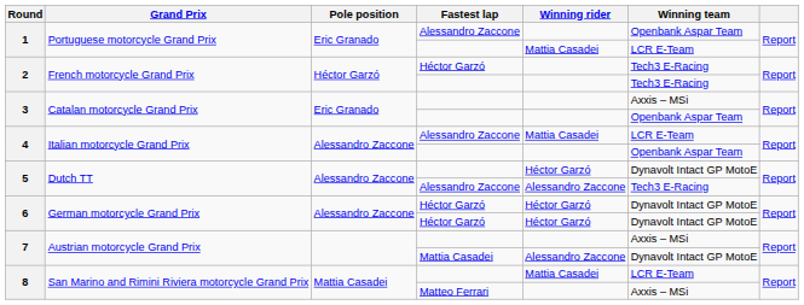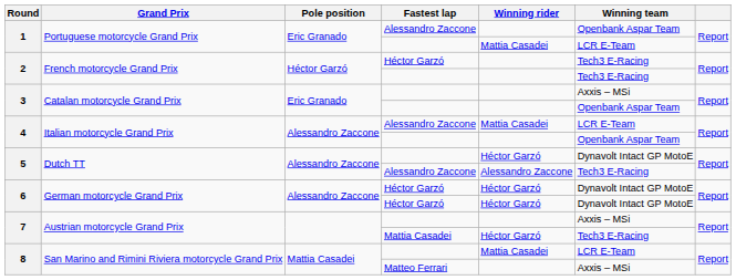 <table class="wikitable sortable" style="font-size: 85%">
 <tr>
 <th>Round</th>
 <th><a href='#'>Grand Prix</a></th>
 <th>Pole position</th>
 <th>Fastest lap</th>
 <th><a href='#'>Winning rider</a></th>
 <th>Winning team</th>
 <th class="unsortable"></th>
 </tr>
 <tr>
 <th rowspan="2">1</th>
 <td rowspan=2> <a href='#'>Portuguese motorcycle Grand Prix</a></td>
 <td rowspan=2 data-sort-value="gra"> <a href='#'>Eric Granado</a></td>
 <td data-sort-value="zac" nowrap> <a href='#'>Alessandro Zaccone</a></td>
 <td data-sort-value="spi"> </td>
 <td data-sort-value="ope"> <a href='#'>Openbank Aspar Team</a></td>
 <td rowspan=2><a href='#'>Report</a></td>
 </tr>
 <tr>
 <td data-sort-value="gut"> </td>
 <td data-sort-value="cas"> <a href='#'>Mattia Casadei</a></td>
 <td data-sort-value="lcr"> <a href='#'>LCR E-Team</a></td>
 </tr>
 <tr>
 <th rowspan="2">2</th>
 <td rowspan=2> <a href='#'>French motorcycle Grand Prix</a></td>
 <td rowspan=2 data-sort-value="gar"> <a href='#'>Héctor Garzó</a></td>
 <td data-sort-value="gar"> <a href='#'>Héctor Garzó</a></td>
 <td data-sort-value="spi"> </td>
 <td data-sort-value="tec"> <a href='#'>Tech3 E-Racing</a></td>
 <td rowspan=2><a href='#'>Report</a></td>
 </tr>
 <tr>
 <td data-sort-value="spi"> </td>
 <td data-sort-value="spi"> </td>
 <td data-sort-value="tec" nowrap> <a href='#'>Tech3 E-Racing</a></td>
 </tr>
 <tr>
 <th rowspan="2">3</th>
 <td rowspan=2> <a href='#'>Catalan motorcycle Grand Prix</a></td>
 <td rowspan=2 data-sort-value="gra"> <a href='#'>Eric Granado</a></td>
 <td data-sort-value="gut"> </td>
 <td data-sort-value="gut"> </td>
 <td data-sort-value="axx"> Axxis – MSi</td>
 <td rowspan=2><a href='#'>Report</a></td>
 </tr>
 <tr>
 <td data-sort-value="gut"> </td>
 <td data-sort-value="zan"> </td>
 <td data-sort-value="ope"> <a href='#'>Openbank Aspar Team</a></td>
 </tr>
 <tr>
 <th rowspan="2">4</th>
 <td rowspan=2> <a href='#'>Italian motorcycle Grand Prix</a></td>
 <td rowspan=2 data-sort-value="zac" nowrap> <a href='#'>Alessandro Zaccone</a></td>
 <td data-sort-value="zac"> <a href='#'>Alessandro Zaccone</a></td>
 <td data-sort-value="cas"> <a href='#'>Mattia Casadei</a></td>
 <td data-sort-value="lcr"> <a href='#'>LCR E-Team</a></td>
 <td rowspan=2><a href='#'>Report</a></td>
 </tr>
 <tr>
 <td data-sort-value="spi"> </td>
 <td data-sort-value="zan"> </td>
 <td data-sort-value="ope"> <a href='#'>Openbank Aspar Team</a></td>
 </tr>
 <tr>
 <th rowspan="2">5</th>
 <td rowspan=2> <a href='#'>Dutch TT</a></td>
 <td rowspan=2 data-sort-value="zac"> <a href='#'>Alessandro Zaccone</a></td>
 <td data-sort-value="gut"> </td>
 <td data-sort-value="gar"> <a href='#'>Héctor Garzó</a></td>
 <td data-sort-value="dyn" nowrap> Dynavolt Intact GP MotoE</td>
 <td rowspan=2><a href='#'>Report</a></td>
 </tr>
 <tr>
 <td data-sort-value="zac"> <a href='#'>Alessandro Zaccone</a></td>
 <td data-sort-value="zac" nowrap> <a href='#'>Alessandro Zaccone</a></td>
 <td data-sort-value="tec"> <a href='#'>Tech3 E-Racing</a></td>
 </tr>
 <tr>
 <th rowspan="2">6</th>
 <td rowspan=2> <a href='#'>German motorcycle Grand Prix</a></td>
 <td rowspan=2 data-sort-value="zac"> <a href='#'>Alessandro Zaccone</a></td>
 <td data-sort-value="gar"> <a href='#'>Héctor Garzó</a></td>
 <td data-sort-value="gar"> <a href='#'>Héctor Garzó</a></td>
 <td data-sort-value="dyn"> Dynavolt Intact GP MotoE</td>
 <td rowspan=2><a href='#'>Report</a></td>
 </tr>
 <tr>
 <td data-sort-value="gar"> <a href='#'>Héctor Garzó</a></td>
 <td data-sort-value="gar"> <a href='#'>Héctor Garzó</a></td>
 <td data-sort-value="dyn"> Dynavolt Intact GP MotoE</td>
 </tr>
 <tr>
 <th rowspan="2">7</th>
 <td rowspan=2> <a href='#'>Austrian motorcycle Grand Prix</a></td>
 <td rowspan=2 data-sort-value="gut"> </td>
 <td data-sort-value="gut"> </td>
 <td data-sort-value="gut"> </td>
 <td data-sort-value="axx"> Axxis – MSi</td>
 <td rowspan=2><a href='#'>Report</a></td>
 </tr>
 <tr>
 <td data-sort-value="cas"> <a href='#'>Mattia Casadei</a></td>
-<td data-sort-value="zac" nowrap> <a href='#'>Alessandro Zaccone</a></td>
-<td data-sort-value="dyn"> Dynavolt Intact GP MotoE</td>
+<td data-sort-value="gar"> <a href='#'>Héctor Garzó</a></td>
+<td data-sort-value="tec"> <a href='#'>Tech3 E-Racing</a></td>
 </tr>
 <tr>
 <th rowspan="2">8</th>
 <td rowspan=2 nowrap> <a href='#'>San Marino and Rimini Riviera motorcycle Grand Prix</a></td>
 <td rowspan=2> <a href='#'>Mattia Casadei</a></td>
 <td> </td>
 <td> <a href='#'>Mattia Casadei</a></td>
 <td> <a href='#'>LCR E-Team</a></td>
 <td rowspan=2><a href='#'>Report</a></td>
 </tr>
 <tr>
 <td> <a href='#'>Matteo Ferrari</a></td>
 <td> </td>
 <td> Axxis – MSi</td>
 </tr>
 </table>
